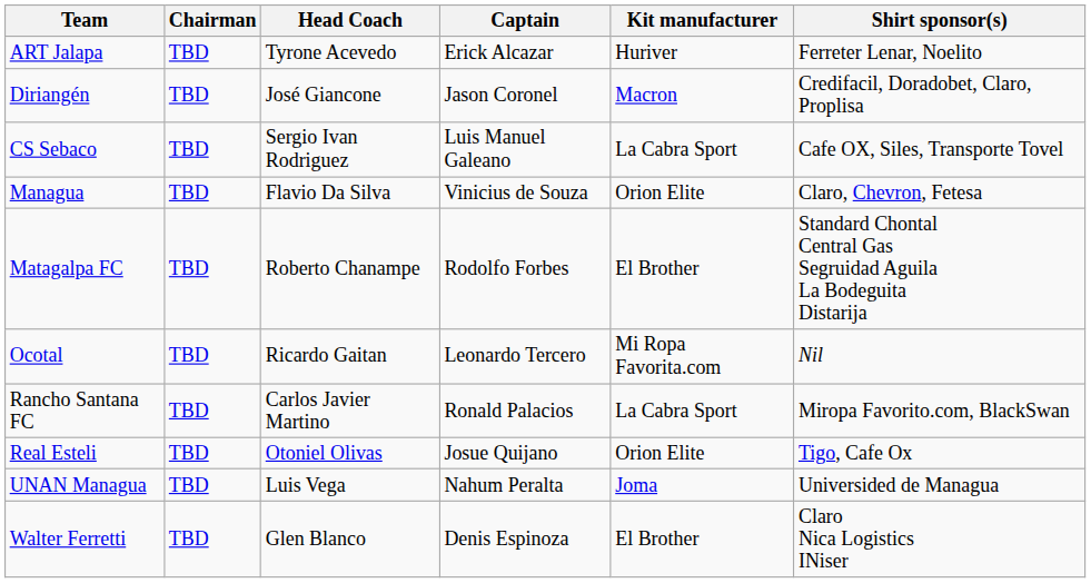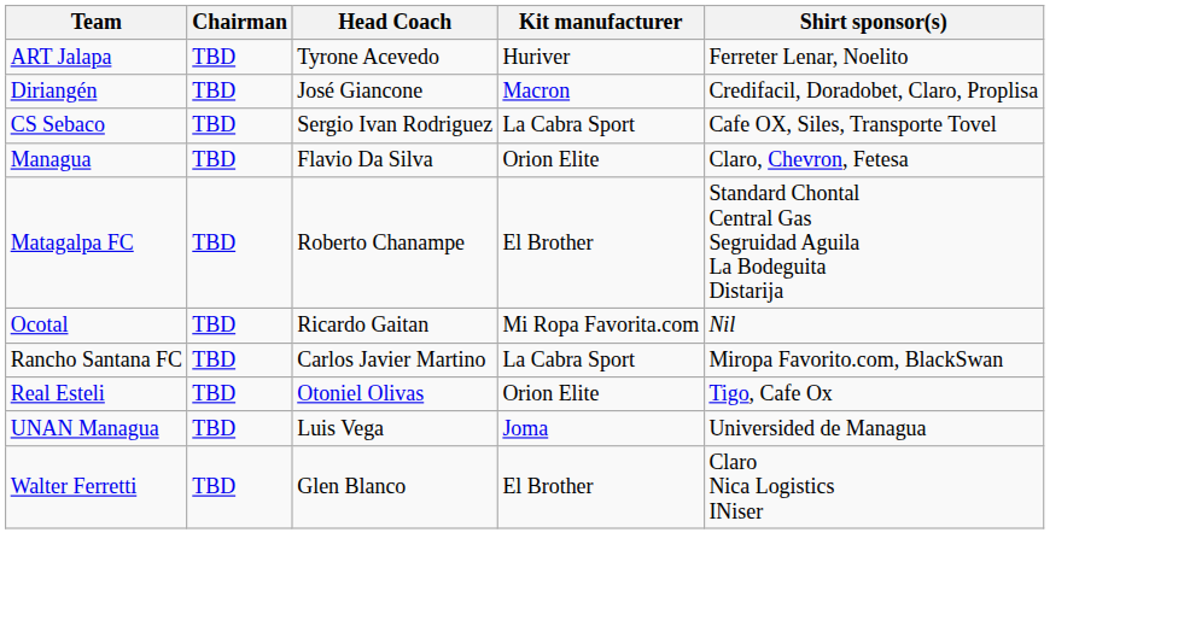 <table class="wikitable sortable" style="text-align: left;">
 <tr>
 <th>Team</th>
 <th>Chairman</th>
 <th>Head Coach</th>
-<th>Captain</th>
 <th>Kit manufacturer</th>
 <th>Shirt sponsor(s)</th>
 </tr>
 <tr>
 <td><a href='#'>ART Jalapa</a></td>
 <td><a href='#'>TBD</a></td>
 <td> Tyrone Acevedo</td>
-<td> Erick Alcazar</td>
 <td>Huriver</td>
 <td>Ferreter Lenar, Noelito</td>
 </tr>
 <tr>
 <td><a href='#'>Diriangén</a></td>
 <td><a href='#'>TBD</a></td>
 <td> José Giancone</td>
-<td> Jason Coronel</td>
 <td><a href='#'>Macron</a></td>
 <td>Credifacil, Doradobet, Claro, Proplisa</td>
 </tr>
 <tr>
 <td><a href='#'>CS Sebaco</a></td>
 <td><a href='#'>TBD</a></td>
 <td> Sergio Ivan Rodriguez</td>
-<td> Luis Manuel Galeano</td>
 <td>La Cabra Sport</td>
 <td>Cafe OX, Siles, Transporte Tovel</td>
 </tr>
 <tr>
 <td><a href='#'>Managua</a></td>
 <td><a href='#'>TBD</a></td>
 <td> Flavio Da Silva</td>
-<td> Vinicius de Souza</td>
 <td>Orion Elite</td>
 <td>Claro, <a href='#'>Chevron</a>, Fetesa</td>
 </tr>
 <tr>
 <td><a href='#'>Matagalpa FC</a></td>
 <td><a href='#'>TBD</a></td>
 <td> Roberto Chanampe</td>
-<td> Rodolfo Forbes</td>
 <td>El Brother</td>
 <td>Standard Chontal <br> Central Gas <br> Segruidad Aguila <br> La Bodeguita <br> Distarija</td>
 </tr>
 <tr>
 <td><a href='#'>Ocotal</a></td>
 <td><a href='#'>TBD</a></td>
 <td> Ricardo Gaitan</td>
-<td> Leonardo Tercero</td>
 <td>Mi Ropa Favorita.com</td>
 <td><em>Nil</em></td>
 </tr>
 <tr>
 <td>Rancho Santana FC</td>
 <td><a href='#'>TBD</a></td>
 <td> Carlos Javier Martino</td>
-<td> Ronald Palacios</td>
 <td>La Cabra Sport</td>
 <td>Miropa Favorito.com, BlackSwan</td>
 </tr>
 <tr>
 <td><a href='#'>Real Esteli</a></td>
 <td><a href='#'>TBD</a></td>
 <td> <a href='#'>Otoniel Olivas</a></td>
-<td> Josue Quijano</td>
 <td>Orion Elite</td>
 <td><a href='#'>Tigo</a>, Cafe Ox</td>
 </tr>
 <tr>
 <td><a href='#'>UNAN Managua</a></td>
 <td><a href='#'>TBD</a></td>
 <td> Luis Vega</td>
-<td> Nahum Peralta</td>
 <td><a href='#'>Joma</a></td>
 <td>Universided de Managua</td>
 </tr>
 <tr>
 <td><a href='#'>Walter Ferretti</a></td>
 <td><a href='#'>TBD</a></td>
 <td> Glen Blanco</td>
-<td> Denis Espinoza</td>
 <td>El Brother</td>
 <td>Claro <br> Nica Logistics <br> INiser</td>
 </tr>
 </table>
